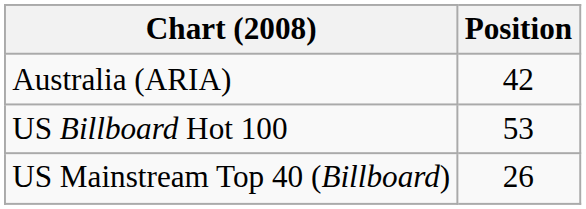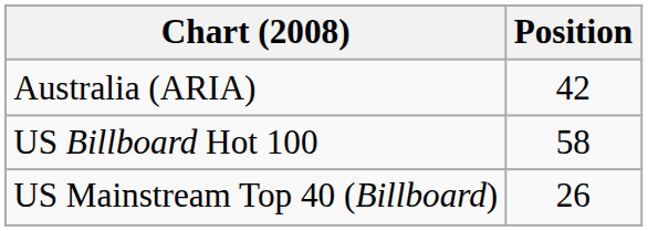 <table class="wikitable">
 <tr>
 <th>Chart (2008)</th>
 <th>Position</th>
 </tr>
 <tr>
 <td>Australia (ARIA)</td>
 <td style="text-align:center;">42</td>
 </tr>
 <tr>
 <td>US <em>Billboard</em> Hot 100</td>
-<td style="text-align:center;">53</td>
+<td style="text-align:center;">58</td>
 </tr>
 <tr>
 <td>US Mainstream Top 40 (<em>Billboard</em>)</td>
 <td style="text-align:center;">26</td>
 </tr>
 </table>
